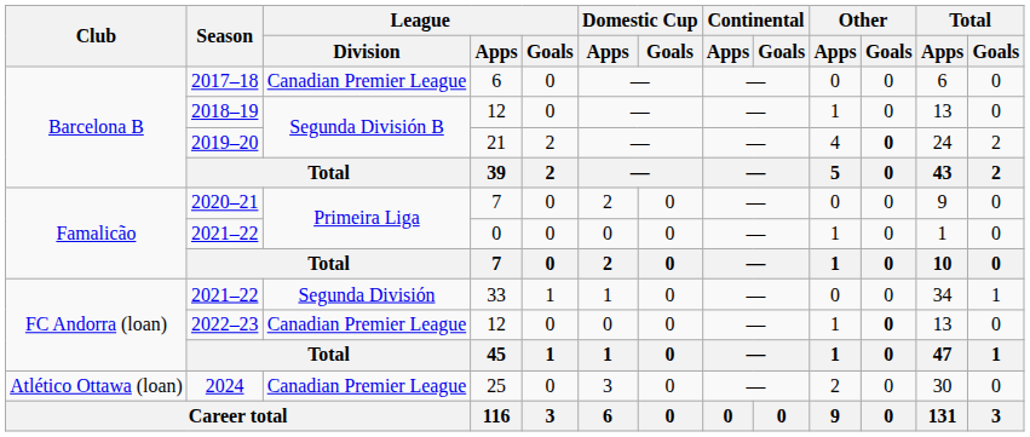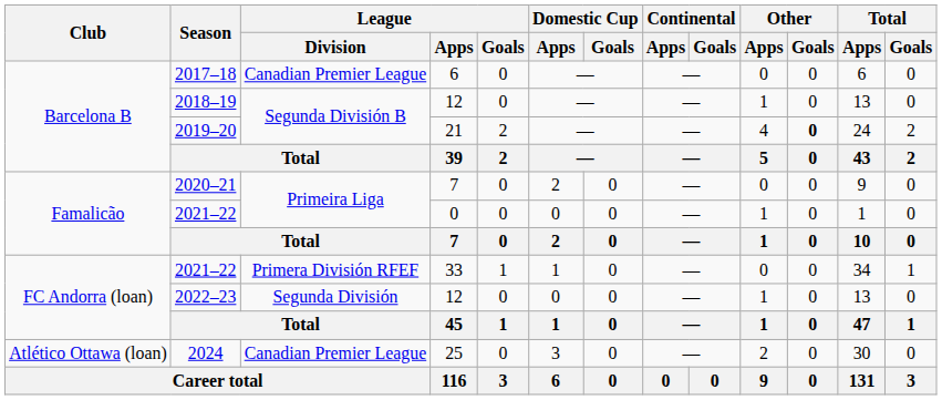 <table class="wikitable" style="text-align:center;">
 <tr>
 <th rowspan="2">Club</th>
 <th rowspan="2">Season</th>
 <th colspan="3">League</th>
 <th colspan="2">Domestic Cup</th>
 <th colspan="2">Continental</th>
 <th colspan="2">Other</th>
 <th colspan="2">Total</th>
 </tr>
 <tr>
 <th>Division</th>
 <th>Apps</th>
 <th>Goals</th>
 <th>Apps</th>
 <th>Goals</th>
 <th>Apps</th>
 <th>Goals</th>
 <th>Apps</th>
 <th>Goals</th>
 <th>Apps</th>
 <th>Goals</th>
 </tr>
 <tr>
 <td rowspan="4"><a href='#'>Barcelona B</a></td>
 <td><a href='#'>2017–18</a></td>
 <td><a href='#'>Canadian Premier League</a></td>
 <td>6</td>
 <td>0</td>
 <td colspan=2>—</td>
 <td colspan=2>—</td>
 <td>0</td>
 <td>0</td>
 <td>6</td>
 <td>0</td>
 </tr>
 <tr>
 <td><a href='#'>2018–19</a></td>
 <td rowspan=2><a href='#'>Segunda División B</a></td>
 <td>12</td>
 <td>0</td>
 <td colspan=2>—</td>
 <td colspan=2>—</td>
 <td>1</td>
 <td>0</td>
 <td>13</td>
 <td>0</td>
 </tr>
 <tr>
 <td><a href='#'>2019–20</a></td>
 <td>21</td>
 <td>2</td>
 <td colspan=2>—</td>
 <td colspan=2>—</td>
 <td>4</td>
 <td><strong>0</strong></td>
 <td>24</td>
 <td>2</td>
 </tr>
 <tr>
 <th colspan="2">Total</th>
 <th>39</th>
 <th>2</th>
 <th colspan="2">—</th>
 <th colspan="2">—</th>
 <th>5</th>
 <th>0</th>
 <th>43</th>
 <th>2</th>
 </tr>
 <tr>
 <td rowspan=3><a href='#'>Famalicão</a></td>
 <td><a href='#'>2020–21</a></td>
 <td rowspan=2><a href='#'>Primeira Liga</a></td>
 <td>7</td>
 <td>0</td>
 <td>2</td>
 <td>0</td>
 <td colspan="2">—</td>
 <td>0</td>
 <td>0</td>
 <td>9</td>
 <td>0</td>
 </tr>
 <tr>
 <td><a href='#'>2021–22</a></td>
 <td>0</td>
 <td>0</td>
 <td>0</td>
 <td>0</td>
 <td colspan="2">—</td>
 <td>1</td>
 <td>0</td>
 <td>1</td>
 <td>0</td>
 </tr>
 <tr>
 <th colspan="2">Total</th>
 <th>7</th>
 <th>0</th>
 <th>2</th>
 <th>0</th>
 <th colspan="2">—</th>
 <th>1</th>
 <th>0</th>
 <th>10</th>
 <th>0</th>
 </tr>
 <tr>
 <td rowspan=3><a href='#'>FC Andorra</a> (loan)</td>
 <td><a href='#'>2021–22</a></td>
-<td><a href='#'>Segunda División</a></td>
+<td><a href='#'>Primera División RFEF</a></td>
 <td>33</td>
 <td>1</td>
 <td>1</td>
 <td>0</td>
 <td colspan="2">—</td>
 <td>0</td>
 <td>0</td>
 <td>34</td>
 <td>1</td>
 </tr>
 <tr>
 <td><a href='#'>2022–23</a></td>
-<td><a href='#'>Canadian Premier League</a></td>
+<td><a href='#'>Segunda División</a></td>
 <td>12</td>
 <td>0</td>
 <td>0</td>
 <td>0</td>
 <td colspan="2">—</td>
 <td>1</td>
-<td><strong>0</strong></td>
+<td>0</td>
 <td>13</td>
 <td>0</td>
 </tr>
 <tr>
 <th colspan="2">Total</th>
 <th>45</th>
 <th>1</th>
 <th>1</th>
 <th>0</th>
 <th colspan="2">—</th>
 <th>1</th>
 <th>0</th>
 <th>47</th>
 <th>1</th>
 </tr>
 <tr>
 <td><a href='#'>Atlético Ottawa</a> (loan)</td>
 <td><a href='#'>2024</a></td>
 <td><a href='#'>Canadian Premier League</a></td>
 <td>25</td>
 <td>0</td>
 <td>3</td>
 <td>0</td>
 <td colspan="2">—</td>
 <td>2</td>
 <td>0</td>
 <td>30</td>
 <td>0</td>
 </tr>
 <tr>
 <th colspan="3">Career total</th>
 <th>116</th>
 <th>3</th>
 <th>6</th>
 <th>0</th>
 <th>0</th>
 <th>0</th>
 <th>9</th>
 <th>0</th>
 <th>131</th>
 <th>3</th>
 </tr>
 </table>
